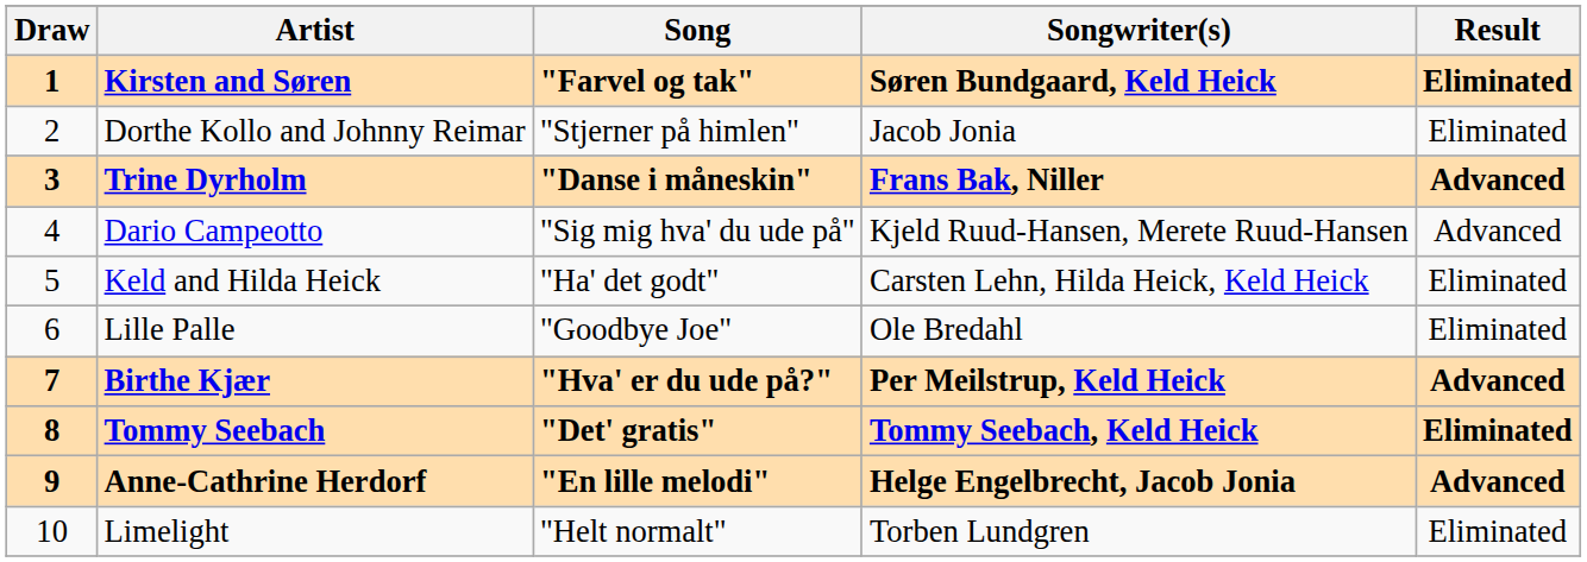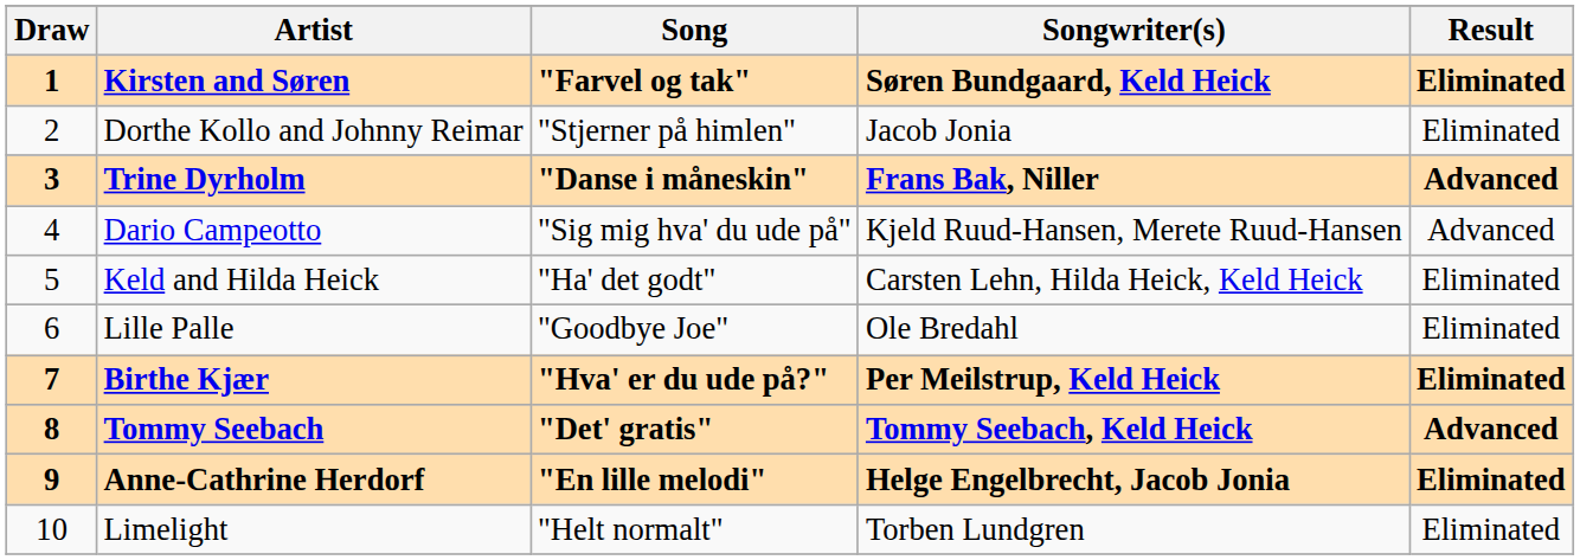 <table class="sortable wikitable" style="margin: 1em auto 1em auto; text-align:center">
 <tr>
 </tr>
 <tr>
 <th>Draw</th>
 <th>Artist</th>
 <th>Song</th>
 <th>Songwriter(s)</th>
 <th>Result</th>
 </tr>
 <tr style="font-weight:bold;background:navajowhite;">
 <td>1</td>
 <td style="text-align:left;"><a href='#'>Kirsten and Søren</a></td>
 <td style="text-align:left;">"Farvel og tak"</td>
 <td style="text-align:left;">Søren Bundgaard, <a href='#'>Keld Heick</a></td>
 <td>Eliminated</td>
 </tr>
 <tr>
 <td>2</td>
 <td style="text-align:left;">Dorthe Kollo and Johnny Reimar</td>
 <td style="text-align:left;">"Stjerner på himlen"</td>
 <td style="text-align:left;">Jacob Jonia</td>
 <td>Eliminated</td>
 </tr>
 <tr style="font-weight:bold;background:navajowhite;">
 <td>3</td>
 <td style="text-align:left;"><a href='#'>Trine Dyrholm</a></td>
 <td style="text-align:left;">"Danse i måneskin"</td>
 <td style="text-align:left;"><a href='#'>Frans Bak</a>, Niller</td>
 <td>Advanced</td>
 </tr>
 <tr>
 <td>4</td>
 <td style="text-align:left;"><a href='#'>Dario Campeotto</a></td>
 <td style="text-align:left;">"Sig mig hva' du ude på"</td>
 <td style="text-align:left;">Kjeld Ruud-Hansen, Merete Ruud-Hansen</td>
 <td>Advanced</td>
 </tr>
 <tr>
 <td>5</td>
 <td style="text-align:left;"><a href='#'>Keld</a> and Hilda Heick</td>
 <td style="text-align:left;">"Ha' det godt"</td>
 <td style="text-align:left;">Carsten Lehn, Hilda Heick, <a href='#'>Keld Heick</a></td>
 <td>Eliminated</td>
 </tr>
 <tr>
 <td>6</td>
 <td style="text-align:left;">Lille Palle</td>
 <td style="text-align:left;">"Goodbye Joe"</td>
 <td style="text-align:left;">Ole Bredahl</td>
 <td>Eliminated</td>
 </tr>
 <tr style="font-weight:bold;background:navajowhite;">
 <td>7</td>
 <td style="text-align:left;"><a href='#'>Birthe Kjær</a></td>
 <td style="text-align:left;">"Hva' er du ude på?"</td>
 <td style="text-align:left;">Per Meilstrup, <a href='#'>Keld Heick</a></td>
-<td>Advanced</td>
+<td>Eliminated</td>
 </tr>
 <tr style="font-weight:bold;background:navajowhite;">
 <td>8</td>
 <td style="text-align:left;"><a href='#'>Tommy Seebach</a></td>
 <td style="text-align:left;">"Det' gratis"</td>
 <td style="text-align:left;"><a href='#'>Tommy Seebach</a>, <a href='#'>Keld Heick</a></td>
-<td>Eliminated</td>
+<td>Advanced</td>
 </tr>
 <tr style="font-weight:bold;background:navajowhite;">
 <td>9</td>
 <td style="text-align:left;">Anne-Cathrine Herdorf</td>
 <td style="text-align:left;">"En lille melodi"</td>
 <td style="text-align:left;">Helge Engelbrecht, Jacob Jonia</td>
-<td>Advanced</td>
+<td>Eliminated</td>
 </tr>
 <tr>
 <td>10</td>
 <td style="text-align:left;">Limelight</td>
 <td style="text-align:left;">"Helt normalt"</td>
 <td style="text-align:left;">Torben Lundgren</td>
 <td>Eliminated</td>
 </tr>
 </table>
